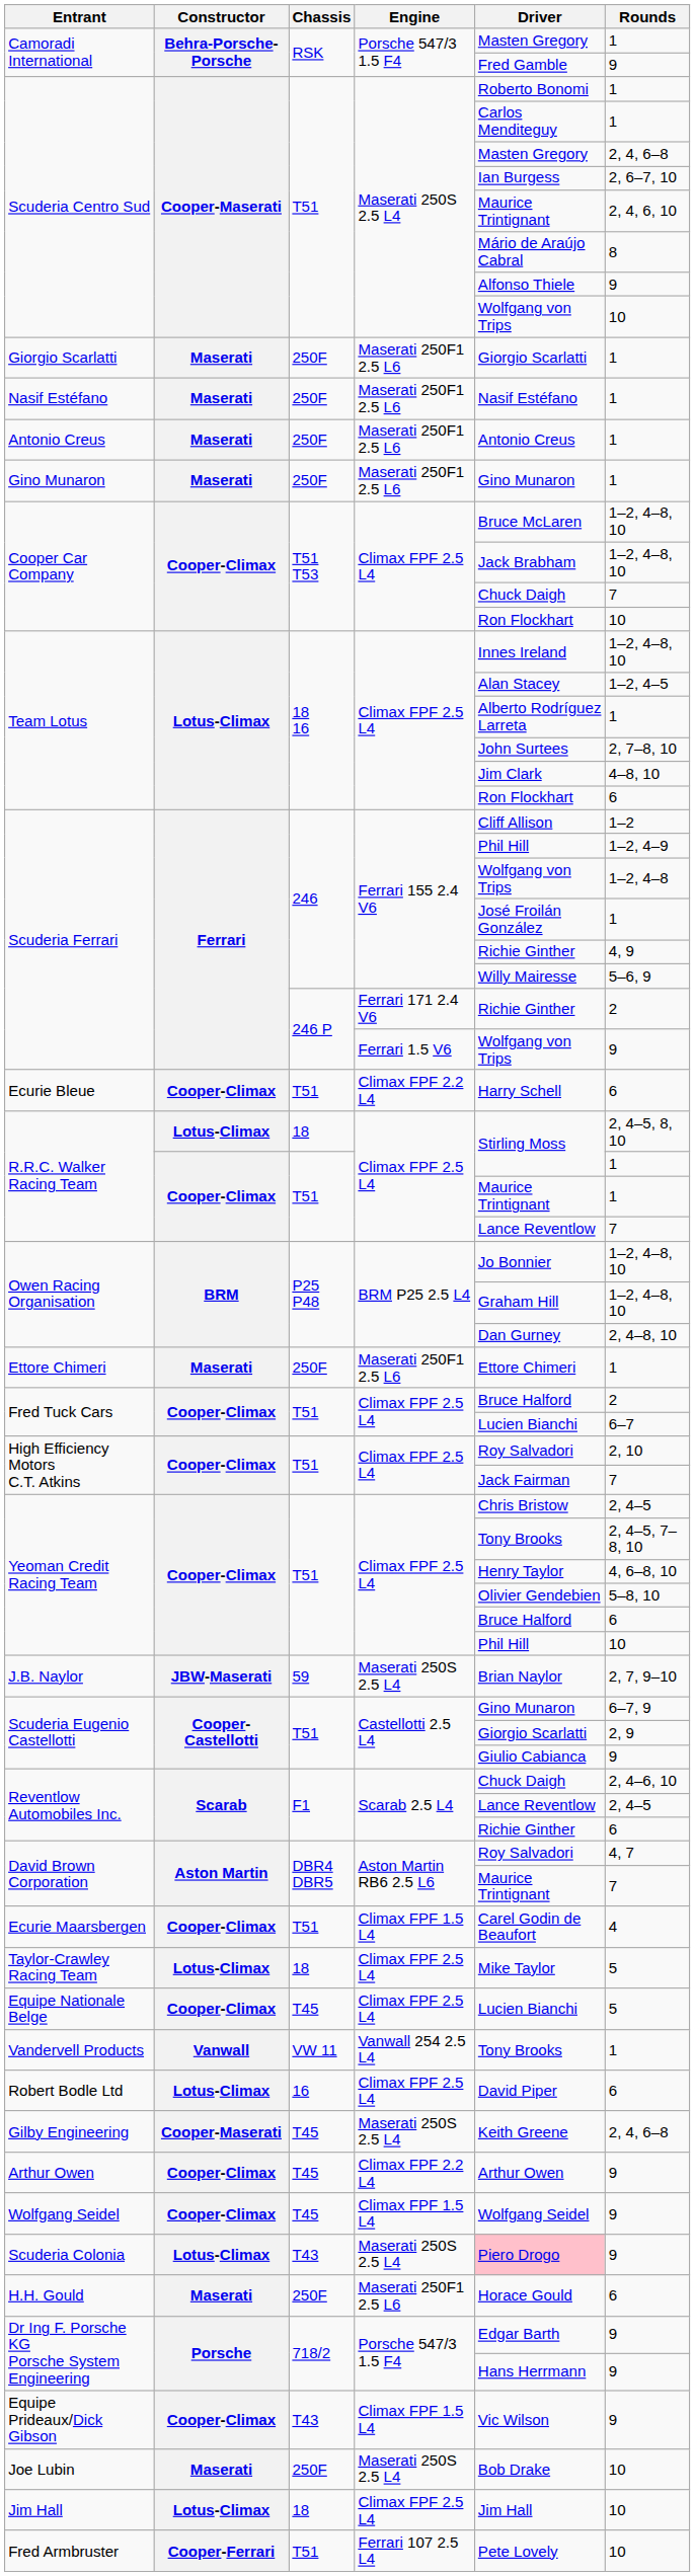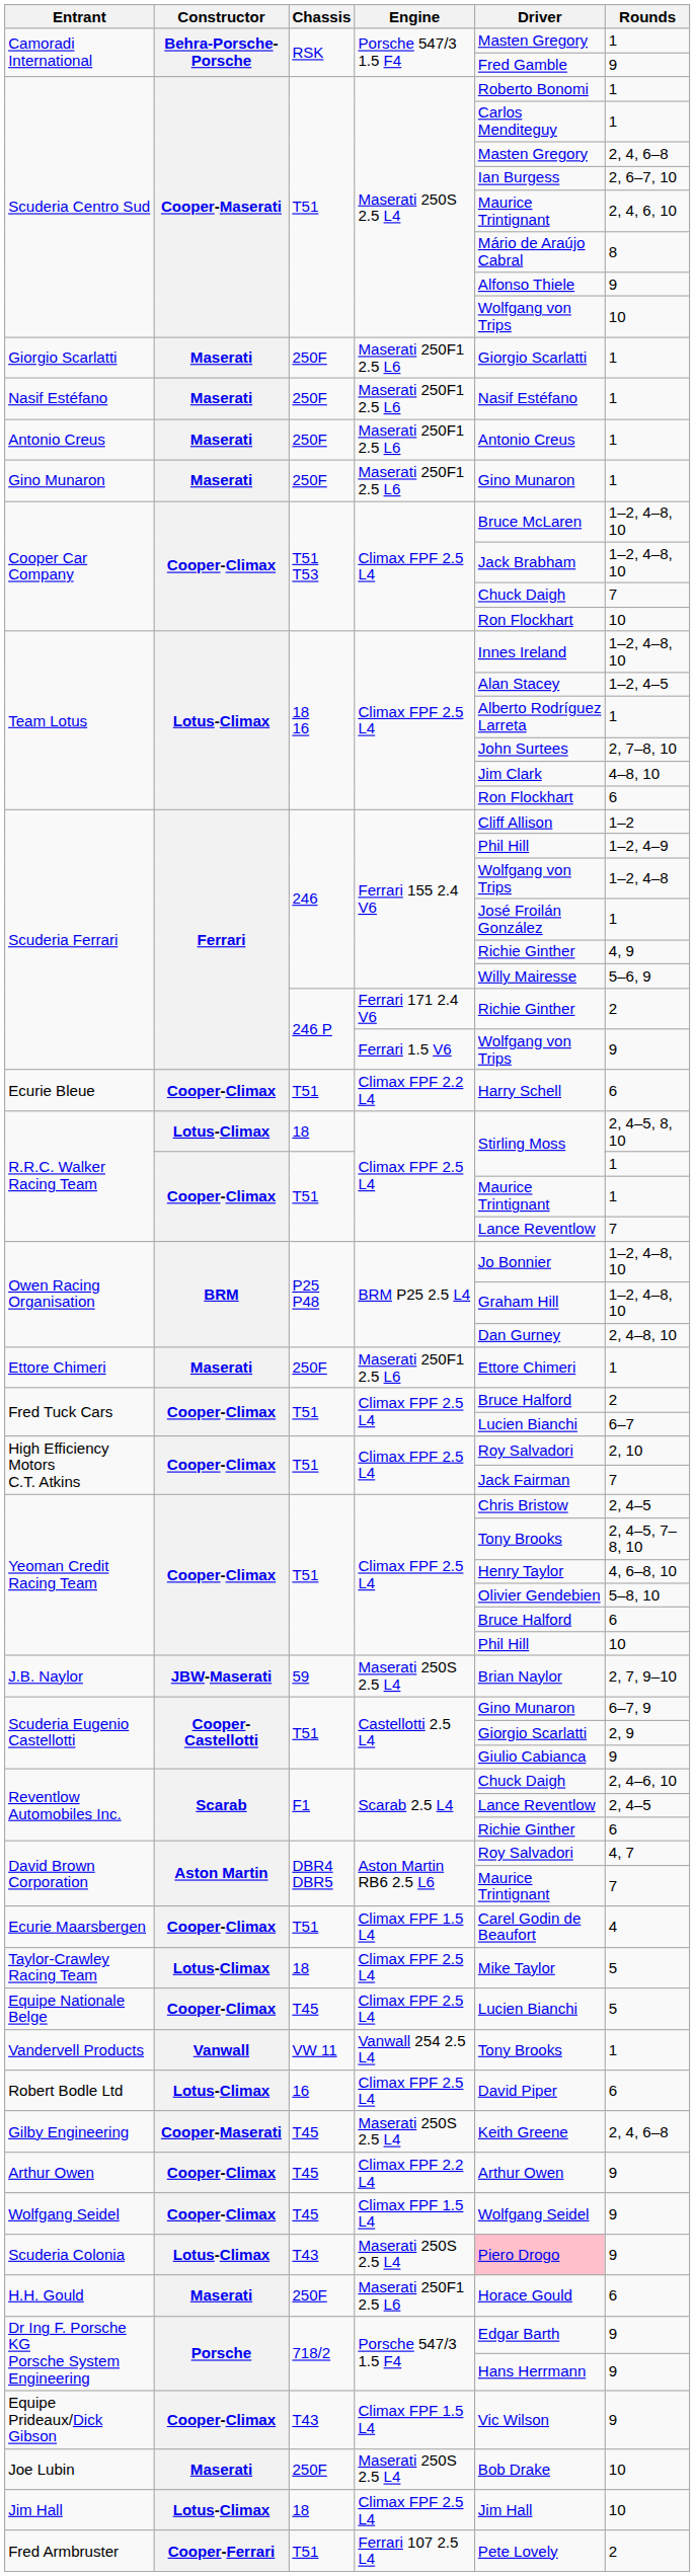 <table class="wikitable sortable" style="font-size: 85%">
 <tr>
 <th>Entrant</th>
 <th>Constructor</th>
 <th>Chassis</th>
 <th>Engine</th>
 <th>Driver</th>
 <th>Rounds</th>
 </tr>
 <tr>
 <td rowspan=2> <a href='#'>Camoradi International</a></td>
 <th rowspan=2><a href='#'>Behra-Porsche</a>-<a href='#'>Porsche</a></th>
 <td rowspan=2><a href='#'>RSK</a></td>
 <td rowspan=2><a href='#'>Porsche</a> 547/3 1.5 <a href='#'>F4</a></td>
 <td> <a href='#'>Masten Gregory</a></td>
 <td>1</td>
 </tr>
 <tr>
 <td> <a href='#'>Fred Gamble</a></td>
 <td>9</td>
 </tr>
 <tr>
 <td rowspan=8> <a href='#'>Scuderia Centro Sud</a></td>
 <th rowspan=8><a href='#'>Cooper</a>-<a href='#'>Maserati</a></th>
 <td rowspan=8><a href='#'>T51</a></td>
 <td rowspan=8><a href='#'>Maserati</a> 250S 2.5 <a href='#'>L4</a></td>
 <td> <a href='#'>Roberto Bonomi</a></td>
 <td>1</td>
 </tr>
 <tr>
 <td> <a href='#'>Carlos Menditeguy</a></td>
 <td>1</td>
 </tr>
 <tr>
 <td> <a href='#'>Masten Gregory</a></td>
 <td>2, 4, 6–8</td>
 </tr>
 <tr>
 <td> <a href='#'>Ian Burgess</a></td>
 <td>2, 6–7, 10</td>
 </tr>
 <tr>
 <td> <a href='#'>Maurice Trintignant</a></td>
 <td>2, 4, 6, 10</td>
 </tr>
 <tr>
 <td> <a href='#'>Mário de Araújo Cabral</a></td>
 <td>8</td>
 </tr>
 <tr>
 <td> <a href='#'>Alfonso Thiele</a></td>
 <td>9</td>
 </tr>
 <tr>
 <td> <a href='#'>Wolfgang von Trips</a></td>
 <td>10</td>
 </tr>
 <tr>
 <td> <a href='#'>Giorgio Scarlatti</a></td>
 <th><a href='#'>Maserati</a></th>
 <td><a href='#'>250F</a></td>
 <td><a href='#'>Maserati</a> 250F1 2.5 <a href='#'>L6</a></td>
 <td> <a href='#'>Giorgio Scarlatti</a></td>
 <td>1</td>
 </tr>
 <tr>
 <td> <a href='#'>Nasif Estéfano</a></td>
 <th><a href='#'>Maserati</a></th>
 <td><a href='#'>250F</a></td>
 <td><a href='#'>Maserati</a> 250F1 2.5 <a href='#'>L6</a></td>
 <td> <a href='#'>Nasif Estéfano</a></td>
 <td>1</td>
 </tr>
 <tr>
 <td> <a href='#'>Antonio Creus</a></td>
 <th><a href='#'>Maserati</a></th>
 <td><a href='#'>250F</a></td>
 <td><a href='#'>Maserati</a> 250F1 2.5 <a href='#'>L6</a></td>
 <td> <a href='#'>Antonio Creus</a></td>
 <td>1</td>
 </tr>
 <tr>
 <td> <a href='#'>Gino Munaron</a></td>
 <th><a href='#'>Maserati</a></th>
 <td><a href='#'>250F</a></td>
 <td><a href='#'>Maserati</a> 250F1 2.5 <a href='#'>L6</a></td>
 <td> <a href='#'>Gino Munaron</a></td>
 <td>1</td>
 </tr>
 <tr>
 <td rowspan=4> <a href='#'>Cooper Car Company</a></td>
 <th rowspan=4><a href='#'>Cooper</a>-<a href='#'>Climax</a></th>
 <td rowspan=4><a href='#'>T51</a><br><a href='#'>T53</a></td>
 <td rowspan=4><a href='#'>Climax FPF 2.5 L4</a></td>
 <td> <a href='#'>Bruce McLaren</a></td>
 <td>1–2, 4–8, 10</td>
 </tr>
 <tr>
 <td> <a href='#'>Jack Brabham</a></td>
 <td>1–2, 4–8, 10</td>
 </tr>
 <tr>
 <td> <a href='#'>Chuck Daigh</a></td>
 <td>7</td>
 </tr>
 <tr>
 <td> <a href='#'>Ron Flockhart</a></td>
 <td>10</td>
 </tr>
 <tr>
 <td rowspan=6> <a href='#'>Team Lotus</a></td>
 <th rowspan=6><a href='#'>Lotus</a>-<a href='#'>Climax</a></th>
 <td rowspan=6><a href='#'>18</a><br><a href='#'>16</a></td>
 <td rowspan=6><a href='#'>Climax FPF 2.5 L4</a></td>
 <td> <a href='#'>Innes Ireland</a></td>
 <td>1–2, 4–8, 10</td>
 </tr>
 <tr>
 <td> <a href='#'>Alan Stacey</a></td>
 <td>1–2, 4–5</td>
 </tr>
 <tr>
 <td> <a href='#'>Alberto Rodríguez Larreta</a></td>
 <td>1</td>
 </tr>
 <tr>
 <td> <a href='#'>John Surtees</a></td>
 <td>2, 7–8, 10</td>
 </tr>
 <tr>
 <td> <a href='#'>Jim Clark</a></td>
 <td>4–8, 10</td>
 </tr>
 <tr>
 <td> <a href='#'>Ron Flockhart</a></td>
 <td>6</td>
 </tr>
 <tr>
 <td rowspan=8> <a href='#'>Scuderia Ferrari</a></td>
 <th rowspan=8><a href='#'>Ferrari</a></th>
 <td rowspan=6><a href='#'>246</a></td>
 <td rowspan=6><a href='#'>Ferrari</a> 155 2.4 <a href='#'>V6</a></td>
 <td> <a href='#'>Cliff Allison</a></td>
 <td>1–2</td>
 </tr>
 <tr>
 <td> <a href='#'>Phil Hill</a></td>
 <td>1–2, 4–9</td>
 </tr>
 <tr>
 <td> <a href='#'>Wolfgang von Trips</a></td>
 <td>1–2, 4–8</td>
 </tr>
 <tr>
 <td> <a href='#'>José Froilán González</a></td>
 <td>1</td>
 </tr>
 <tr>
 <td> <a href='#'>Richie Ginther</a></td>
 <td>4, 9</td>
 </tr>
 <tr>
 <td> <a href='#'>Willy Mairesse</a></td>
 <td>5–6, 9</td>
 </tr>
 <tr>
 <td rowspan=2><a href='#'>246 P</a></td>
 <td><a href='#'>Ferrari</a> 171 2.4 <a href='#'>V6</a></td>
 <td> <a href='#'>Richie Ginther</a></td>
 <td>2</td>
 </tr>
 <tr>
 <td><a href='#'>Ferrari</a> 1.5 <a href='#'>V6</a></td>
 <td> <a href='#'>Wolfgang von Trips</a></td>
 <td>9</td>
 </tr>
 <tr>
 <td> Ecurie Bleue</td>
 <th><a href='#'>Cooper</a>-<a href='#'>Climax</a></th>
 <td><a href='#'>T51</a></td>
 <td><a href='#'>Climax FPF 2.2 L4</a></td>
 <td> <a href='#'>Harry Schell</a></td>
 <td>6</td>
 </tr>
 <tr>
 <td rowspan=4> <a href='#'>R.R.C. Walker Racing Team</a></td>
 <th><a href='#'>Lotus</a>-<a href='#'>Climax</a></th>
 <td><a href='#'>18</a></td>
 <td rowspan=4><a href='#'>Climax FPF 2.5 L4</a></td>
 <td rowspan=2> <a href='#'>Stirling Moss</a></td>
 <td>2, 4–5, 8, 10</td>
 </tr>
 <tr>
 <th rowspan=3><a href='#'>Cooper</a>-<a href='#'>Climax</a></th>
 <td rowspan=3><a href='#'>T51</a></td>
 <td>1</td>
 </tr>
 <tr>
 <td> <a href='#'>Maurice Trintignant</a></td>
 <td>1</td>
 </tr>
 <tr>
 <td> <a href='#'>Lance Reventlow</a></td>
 <td>7</td>
 </tr>
 <tr>
 <td rowspan=3> <a href='#'>Owen Racing Organisation</a></td>
 <th rowspan=3><a href='#'>BRM</a></th>
 <td rowspan=3><a href='#'>P25</a><br><a href='#'>P48</a></td>
 <td rowspan=3><a href='#'>BRM</a> P25 2.5 <a href='#'>L4</a></td>
 <td> <a href='#'>Jo Bonnier</a></td>
 <td>1–2, 4–8, 10</td>
 </tr>
 <tr>
 <td> <a href='#'>Graham Hill</a></td>
 <td>1–2, 4–8, 10</td>
 </tr>
 <tr>
 <td> <a href='#'>Dan Gurney</a></td>
 <td>2, 4–8, 10</td>
 </tr>
 <tr>
 <td> <a href='#'>Ettore Chimeri</a></td>
 <th><a href='#'>Maserati</a></th>
 <td><a href='#'>250F</a></td>
 <td><a href='#'>Maserati</a> 250F1 2.5 <a href='#'>L6</a></td>
 <td> <a href='#'>Ettore Chimeri</a></td>
 <td>1</td>
 </tr>
 <tr>
 <td rowspan=2> Fred Tuck Cars</td>
 <th rowspan=2><a href='#'>Cooper</a>-<a href='#'>Climax</a></th>
 <td rowspan=2><a href='#'>T51</a></td>
 <td rowspan=2><a href='#'>Climax FPF 2.5 L4</a></td>
 <td> <a href='#'>Bruce Halford</a></td>
 <td>2</td>
 </tr>
 <tr>
 <td> <a href='#'>Lucien Bianchi</a></td>
 <td>6–7</td>
 </tr>
 <tr>
 <td rowspan=2> High Efficiency Motors<br> C.T. Atkins</td>
 <th rowspan=2><a href='#'>Cooper</a>-<a href='#'>Climax</a></th>
 <td rowspan=2><a href='#'>T51</a></td>
 <td rowspan=2><a href='#'>Climax FPF 2.5 L4</a></td>
 <td> <a href='#'>Roy Salvadori</a></td>
 <td>2, 10</td>
 </tr>
 <tr>
 <td> <a href='#'>Jack Fairman</a></td>
 <td>7</td>
 </tr>
 <tr>
 <td rowspan=6> <a href='#'>Yeoman Credit Racing Team</a></td>
 <th rowspan=6><a href='#'>Cooper</a>-<a href='#'>Climax</a></th>
 <td rowspan=6><a href='#'>T51</a></td>
 <td rowspan=6><a href='#'>Climax FPF 2.5 L4</a></td>
 <td> <a href='#'>Chris Bristow</a></td>
 <td>2, 4–5</td>
 </tr>
 <tr>
 <td> <a href='#'>Tony Brooks</a></td>
 <td>2, 4–5, 7–8, 10</td>
 </tr>
 <tr>
 <td> <a href='#'>Henry Taylor</a></td>
 <td>4, 6–8, 10</td>
 </tr>
 <tr>
 <td> <a href='#'>Olivier Gendebien</a></td>
 <td>5–8, 10</td>
 </tr>
 <tr>
 <td> <a href='#'>Bruce Halford</a></td>
 <td>6</td>
 </tr>
 <tr>
 <td> <a href='#'>Phil Hill</a></td>
 <td>10</td>
 </tr>
 <tr>
 <td> <a href='#'>J.B. Naylor</a></td>
 <th><a href='#'>JBW</a>-<a href='#'>Maserati</a></th>
 <td><a href='#'>59</a></td>
 <td><a href='#'>Maserati</a> 250S 2.5 <a href='#'>L4</a></td>
 <td> <a href='#'>Brian Naylor</a></td>
 <td>2, 7, 9–10</td>
 </tr>
 <tr>
 <td rowspan=3> <a href='#'>Scuderia Eugenio Castellotti</a></td>
 <th rowspan=3><a href='#'>Cooper</a>-<a href='#'>Castellotti</a></th>
 <td rowspan=3><a href='#'>T51</a></td>
 <td rowspan=3><a href='#'>Castellotti</a> 2.5 <a href='#'>L4</a></td>
 <td> <a href='#'>Gino Munaron</a></td>
 <td>6–7, 9</td>
 </tr>
 <tr>
 <td> <a href='#'>Giorgio Scarlatti</a></td>
 <td>2, 9</td>
 </tr>
 <tr>
 <td> <a href='#'>Giulio Cabianca</a></td>
 <td>9</td>
 </tr>
 <tr>
 <td rowspan=3> <a href='#'>Reventlow Automobiles Inc.</a></td>
 <th rowspan=3><a href='#'>Scarab</a></th>
 <td rowspan=3><a href='#'>F1</a></td>
 <td rowspan=3><a href='#'>Scarab</a> 2.5 <a href='#'>L4</a></td>
 <td> <a href='#'>Chuck Daigh</a></td>
 <td>2, 4–6, 10</td>
 </tr>
 <tr>
 <td> <a href='#'>Lance Reventlow</a></td>
 <td>2, 4–5</td>
 </tr>
 <tr>
 <td> <a href='#'>Richie Ginther</a></td>
 <td>6</td>
 </tr>
 <tr>
 <td rowspan=2> <a href='#'>David Brown Corporation</a></td>
 <th rowspan=2><a href='#'>Aston Martin</a></th>
 <td rowspan=2><a href='#'>DBR4</a><br><a href='#'>DBR5</a></td>
 <td rowspan=2><a href='#'>Aston Martin</a> RB6 2.5 <a href='#'>L6</a></td>
 <td> <a href='#'>Roy Salvadori</a></td>
 <td>4, 7</td>
 </tr>
 <tr>
 <td> <a href='#'>Maurice Trintignant</a></td>
 <td>7</td>
 </tr>
 <tr>
 <td> <a href='#'>Ecurie Maarsbergen</a></td>
 <th><a href='#'>Cooper</a>-<a href='#'>Climax</a></th>
 <td><a href='#'>T51</a></td>
 <td><a href='#'>Climax FPF 1.5 L4</a></td>
 <td> <a href='#'>Carel Godin de Beaufort</a></td>
 <td>4</td>
 </tr>
 <tr>
 <td> <a href='#'>Taylor-Crawley Racing Team</a></td>
 <th><a href='#'>Lotus</a>-<a href='#'>Climax</a></th>
 <td><a href='#'>18</a></td>
 <td><a href='#'>Climax FPF 2.5 L4</a></td>
 <td> <a href='#'>Mike Taylor</a></td>
 <td>5</td>
 </tr>
 <tr>
 <td> <a href='#'>Equipe Nationale Belge</a></td>
 <th><a href='#'>Cooper</a>-<a href='#'>Climax</a></th>
 <td><a href='#'>T45</a></td>
 <td><a href='#'>Climax FPF 2.5 L4</a></td>
 <td> <a href='#'>Lucien Bianchi</a></td>
 <td>5</td>
 </tr>
 <tr>
 <td> <a href='#'>Vandervell Products</a></td>
 <th><a href='#'>Vanwall</a></th>
 <td><a href='#'>VW 11</a></td>
 <td><a href='#'>Vanwall</a> 254 2.5 <a href='#'>L4</a></td>
 <td> <a href='#'>Tony Brooks</a></td>
 <td>1</td>
 </tr>
 <tr>
 <td> Robert Bodle Ltd</td>
 <th><a href='#'>Lotus</a>-<a href='#'>Climax</a></th>
 <td><a href='#'>16</a></td>
 <td><a href='#'>Climax FPF 2.5 L4</a></td>
 <td> <a href='#'>David Piper</a></td>
 <td>6</td>
 </tr>
 <tr>
 <td> <a href='#'>Gilby Engineering</a></td>
 <th><a href='#'>Cooper</a>-<a href='#'>Maserati</a></th>
 <td><a href='#'>T45</a></td>
 <td><a href='#'>Maserati</a> 250S 2.5 <a href='#'>L4</a></td>
 <td> <a href='#'>Keith Greene</a></td>
 <td>2, 4, 6–8</td>
 </tr>
 <tr>
 <td> <a href='#'>Arthur Owen</a></td>
 <th><a href='#'>Cooper</a>-<a href='#'>Climax</a></th>
 <td><a href='#'>T45</a></td>
 <td><a href='#'>Climax FPF 2.2 L4</a></td>
 <td> <a href='#'>Arthur Owen</a></td>
 <td>9</td>
 </tr>
 <tr>
 <td> <a href='#'>Wolfgang Seidel</a></td>
 <th><a href='#'>Cooper</a>-<a href='#'>Climax</a></th>
 <td><a href='#'>T45</a></td>
 <td><a href='#'>Climax FPF 1.5 L4</a></td>
 <td> <a href='#'>Wolfgang Seidel</a></td>
 <td>9</td>
 </tr>
 <tr>
 <td> <a href='#'>Scuderia Colonia</a></td>
 <th><a href='#'>Lotus</a>-<a href='#'>Climax</a></th>
 <td><a href='#'>T43</a></td>
 <td><a href='#'>Maserati</a> 250S 2.5 <a href='#'>L4</a></td>
 <td style="background: pink;"> <a href='#'>Piero Drogo</a></td>
 <td>9</td>
 </tr>
 <tr>
 <td> <a href='#'>H.H. Gould</a></td>
 <th><a href='#'>Maserati</a></th>
 <td><a href='#'>250F</a></td>
 <td><a href='#'>Maserati</a> 250F1 2.5 <a href='#'>L6</a></td>
 <td> <a href='#'>Horace Gould</a></td>
 <td>6</td>
 </tr>
 <tr>
 <td rowspan=2> <a href='#'>Dr Ing F. Porsche KG</a><br> <a href='#'>Porsche System Engineering</a></td>
 <th rowspan=2><a href='#'>Porsche</a></th>
 <td rowspan=2><a href='#'>718/2</a></td>
 <td rowspan=2><a href='#'>Porsche</a> 547/3 1.5 <a href='#'>F4</a></td>
 <td> <a href='#'>Edgar Barth</a></td>
 <td>9</td>
 </tr>
 <tr>
 <td> <a href='#'>Hans Herrmann</a></td>
 <td>9</td>
 </tr>
 <tr>
 <td> Equipe Prideaux/<a href='#'>Dick Gibson</a></td>
 <th><a href='#'>Cooper</a>-<a href='#'>Climax</a></th>
 <td><a href='#'>T43</a></td>
 <td><a href='#'>Climax FPF 1.5 L4</a></td>
 <td> <a href='#'>Vic Wilson</a></td>
 <td>9</td>
 </tr>
 <tr>
 <td> Joe Lubin</td>
 <th><a href='#'>Maserati</a></th>
 <td><a href='#'>250F</a></td>
 <td><a href='#'>Maserati</a> 250S 2.5 <a href='#'>L4</a></td>
 <td> <a href='#'>Bob Drake</a></td>
 <td>10</td>
 </tr>
 <tr>
 <td> <a href='#'>Jim Hall</a></td>
 <th><a href='#'>Lotus</a>-<a href='#'>Climax</a></th>
 <td><a href='#'>18</a></td>
 <td><a href='#'>Climax FPF 2.5 L4</a></td>
 <td> <a href='#'>Jim Hall</a></td>
 <td>10</td>
 </tr>
 <tr>
 <td> Fred Armbruster</td>
 <th><a href='#'>Cooper</a>-<a href='#'>Ferrari</a></th>
 <td><a href='#'>T51</a></td>
 <td><a href='#'>Ferrari</a> 107 2.5 <a href='#'>L4</a></td>
 <td> <a href='#'>Pete Lovely</a></td>
-<td>10</td>
+<td>2</td>
 </tr>
 <tr>
 </tr>
 </table>
